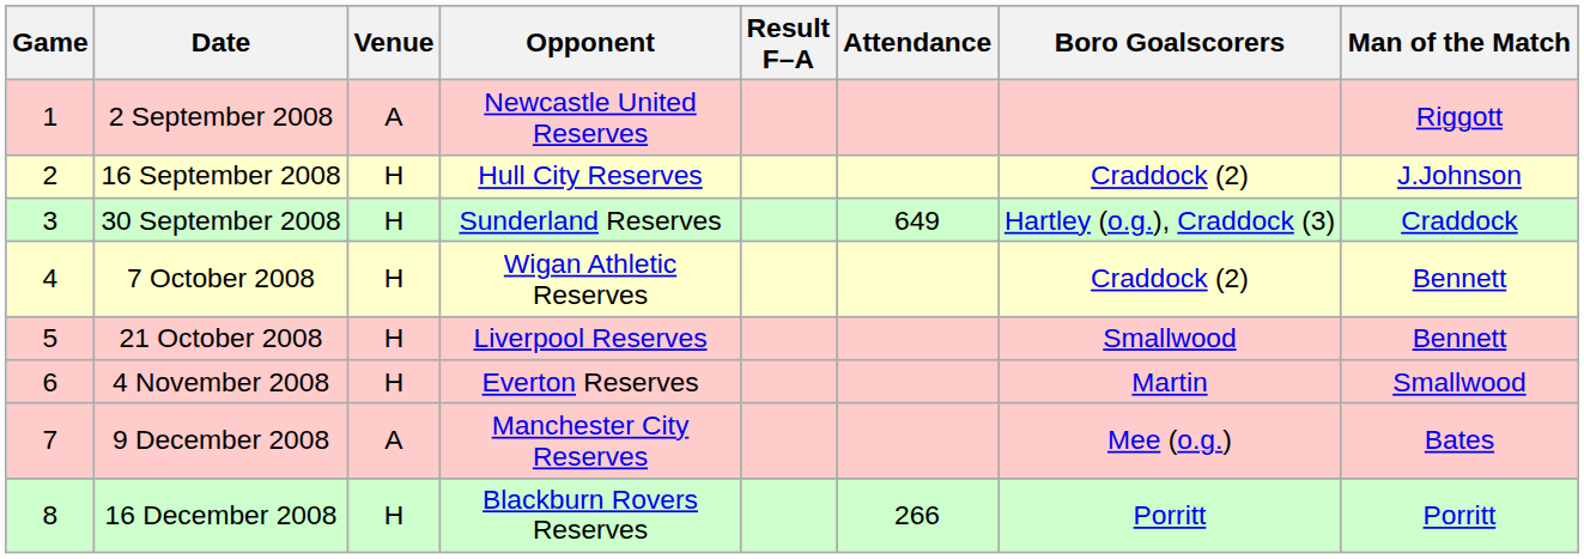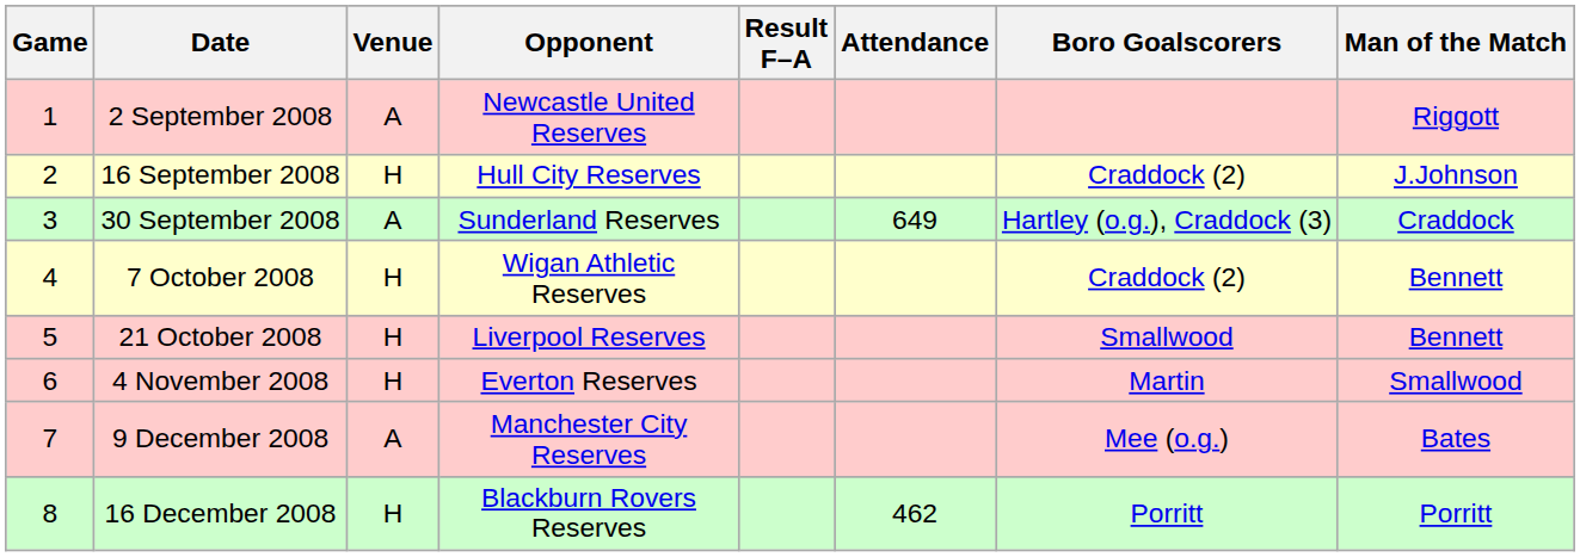 <table class="wikitable" style="text-align:center; font-size: smaller;">
 <tr>
 <th>Game</th>
 <th>Date</th>
 <th>Venue</th>
 <th width="140px">Opponent</th>
 <th>Result<br>F–A</th>
 <th>Attendance</th>
 <th>Boro Goalscorers</th>
 <th>Man of the Match</th>
 </tr>
 <tr bgcolor="#FFCCCC">
 <td>1</td>
 <td>2 September 2008</td>
 <td>A</td>
 <td><a href='#'>Newcastle United Reserves</a></td>
 <td></td>
 <td></td>
 <td></td>
 <td><a href='#'>Riggott</a></td>
 </tr>
 <tr bgcolor="#FFFFCC">
 <td>2</td>
 <td>16 September 2008</td>
 <td>H</td>
 <td><a href='#'>Hull City Reserves</a></td>
 <td></td>
 <td></td>
 <td><a href='#'>Craddock</a> (2)</td>
 <td><a href='#'>J.Johnson</a></td>
 </tr>
 <tr bgcolor="#CCFFCC">
 <td>3</td>
 <td>30 September 2008</td>
-<td>H</td>
+<td>A</td>
 <td><a href='#'>Sunderland</a> Reserves</td>
 <td></td>
 <td>649</td>
 <td><a href='#'>Hartley</a> (<a href='#'>o.g.</a>), <a href='#'>Craddock</a> (3)</td>
 <td><a href='#'>Craddock</a></td>
 </tr>
 <tr bgcolor="#FFFFCC">
 <td>4</td>
 <td>7 October 2008</td>
 <td>H</td>
 <td><a href='#'>Wigan Athletic</a> Reserves</td>
 <td></td>
 <td></td>
 <td><a href='#'>Craddock</a> (2)</td>
 <td><a href='#'>Bennett</a></td>
 </tr>
 <tr bgcolor="#FFCCCC">
 <td>5</td>
 <td>21 October 2008</td>
 <td>H</td>
 <td><a href='#'>Liverpool Reserves</a></td>
 <td></td>
 <td></td>
 <td><a href='#'>Smallwood</a></td>
 <td><a href='#'>Bennett</a></td>
 </tr>
 <tr bgcolor="#FFCCCC">
 <td>6</td>
 <td>4 November 2008</td>
 <td>H</td>
 <td><a href='#'>Everton</a> Reserves</td>
 <td></td>
 <td></td>
 <td><a href='#'>Martin</a></td>
 <td><a href='#'>Smallwood</a></td>
 </tr>
 <tr bgcolor="#FFCCCC">
 <td>7</td>
 <td>9 December 2008</td>
 <td>A</td>
 <td><a href='#'>Manchester City Reserves</a></td>
 <td></td>
 <td></td>
 <td><a href='#'>Mee</a> (<a href='#'>o.g.</a>)</td>
 <td><a href='#'>Bates</a></td>
 </tr>
 <tr bgcolor="#CCFFCC">
 <td>8</td>
 <td>16 December 2008</td>
 <td>H</td>
 <td><a href='#'>Blackburn Rovers</a> Reserves</td>
 <td></td>
-<td>266</td>
+<td>462</td>
 <td><a href='#'>Porritt</a></td>
 <td><a href='#'>Porritt</a></td>
 </tr>
 </table>
